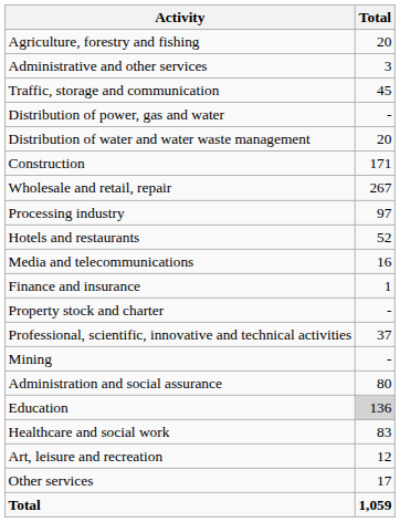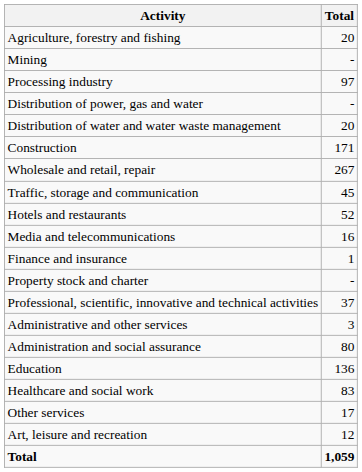 <table class="wikitable sortable" style="font-size:95%;">
 <tr>
 <th>Activity</th>
 <th>Total</th>
 </tr>
 <tr>
 <td>Agriculture, forestry and fishing</td>
 <td align="right">20</td>
 </tr>
 <tr>
-<td>Administrative and other services</td>
-<td align="right">3</td>
+<td>Mining</td>
+<td align="right">-</td>
 </tr>
 <tr>
-<td>Traffic, storage and communication</td>
-<td align="right">45</td>
+<td>Processing industry</td>
+<td align="right">97</td>
 </tr>
 <tr>
 <td>Distribution of power, gas and water</td>
 <td align="right">-</td>
 </tr>
 <tr>
 <td>Distribution of water and water waste management</td>
 <td align="right">20</td>
 </tr>
 <tr>
 <td>Construction</td>
 <td align="right">171</td>
 </tr>
 <tr>
 <td>Wholesale and retail, repair</td>
 <td align="right">267</td>
 </tr>
 <tr>
-<td>Processing industry</td>
-<td align="right">97</td>
+<td>Traffic, storage and communication</td>
+<td align="right">45</td>
 </tr>
 <tr>
 <td>Hotels and restaurants</td>
 <td align="right">52</td>
 </tr>
 <tr>
 <td>Media and telecommunications</td>
 <td align="right">16</td>
 </tr>
 <tr>
 <td>Finance and insurance</td>
 <td align="right">1</td>
 </tr>
 <tr>
 <td>Property stock and charter</td>
 <td align="right">-</td>
 </tr>
 <tr>
 <td>Professional, scientific, innovative and technical activities</td>
 <td align="right">37</td>
 </tr>
 <tr>
-<td>Mining</td>
-<td align="right">-</td>
+<td>Administrative and other services</td>
+<td align="right">3</td>
 </tr>
 <tr>
 <td>Administration and social assurance</td>
 <td align="right">80</td>
 </tr>
 <tr>
 <td>Education</td>
-<td align="right" style="background: lightgrey;">136</td>
+<td align="right">136</td>
 </tr>
 <tr>
 <td>Healthcare and social work</td>
 <td align="right">83</td>
 </tr>
 <tr>
+<td>Other services</td>
+<td align="right">17</td>
+</tr>
+<tr>
 <td>Art, leisure and recreation</td>
 <td align="right">12</td>
-</tr>
-<tr>
-<td>Other services</td>
-<td align="right">17</td>
 </tr>
 <tr class="sortbottom">
 <td><strong>Total</strong></td>
 <td align="right"><strong>1,059</strong></td>
 </tr>
 </table>
